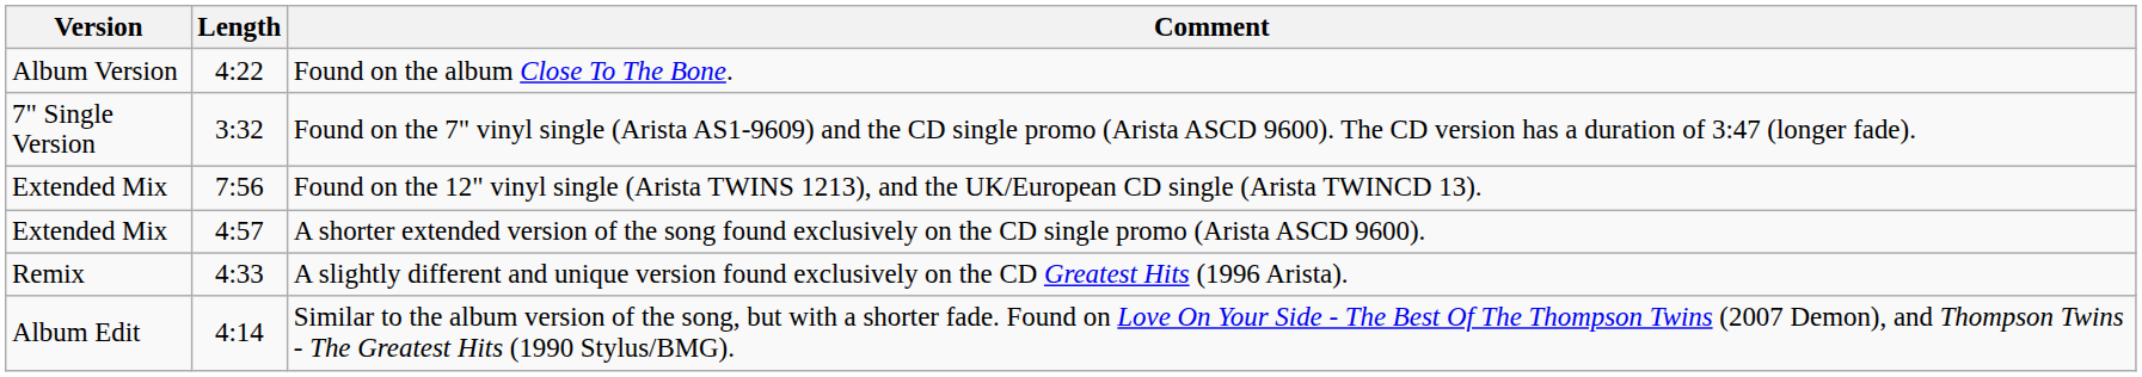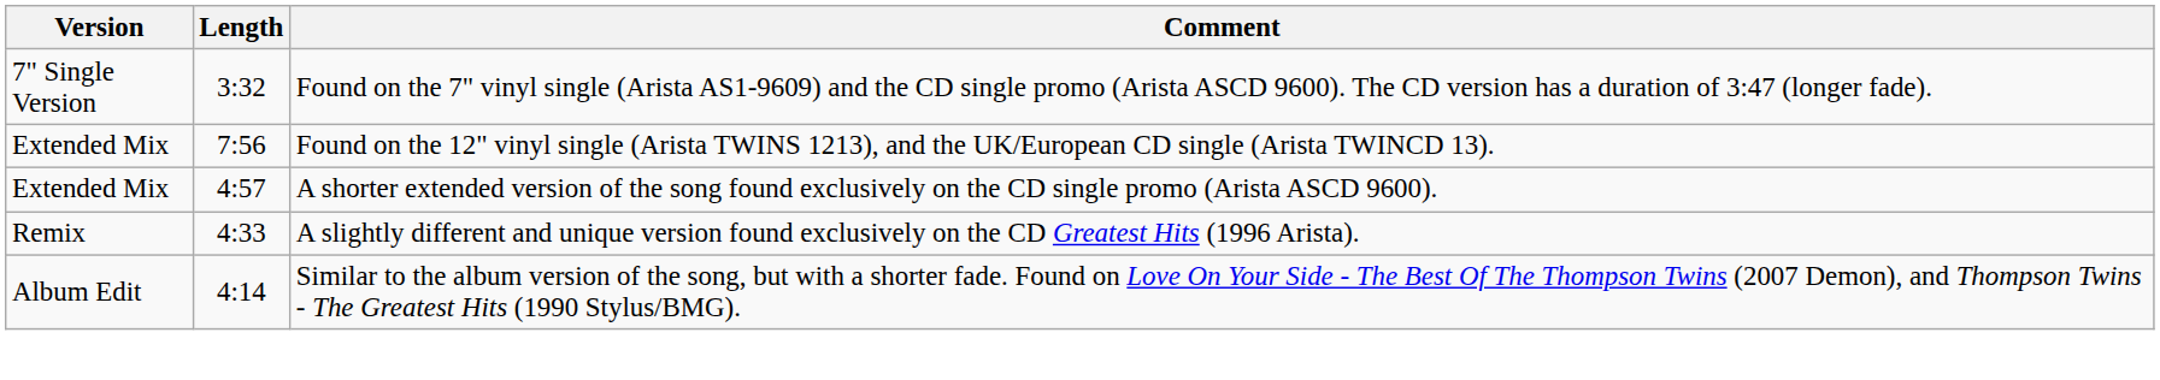 <table class="wikitable">
 <tr>
 <th>Version</th>
 <th>Length</th>
 <th>Comment</th>
-</tr>
-<tr>
-<td>Album Version</td>
-<td align=center>4:22</td>
-<td>Found on the album <em><a href='#'>Close To The Bone</a></em>.</td>
 </tr>
 <tr>
 <td>7" Single Version</td>
 <td align=center>3:32</td>
 <td>Found on the 7" vinyl single (Arista AS1-9609) and the CD single promo (Arista ASCD 9600). The CD version has a duration of 3:47 (longer fade).</td>
 </tr>
 <tr>
 <td>Extended Mix</td>
 <td align=center>7:56</td>
 <td>Found on the 12" vinyl single (Arista TWINS 1213), and the UK/European CD single (Arista TWINCD 13).</td>
 </tr>
 <tr>
 <td>Extended Mix</td>
 <td align=center>4:57</td>
 <td>A shorter extended version of the song found exclusively on the CD single promo (Arista ASCD 9600).</td>
 </tr>
 <tr>
 <td>Remix</td>
 <td align=center>4:33</td>
 <td>A slightly different and unique version found exclusively on the CD <em><a href='#'>Greatest Hits</a></em> (1996 Arista).</td>
 </tr>
 <tr>
 <td>Album Edit</td>
 <td align=center>4:14</td>
 <td>Similar to the album version of the song, but with a shorter fade. Found on <em><a href='#'>Love On Your Side - The Best Of The Thompson Twins</a></em> (2007 Demon), and <em>Thompson Twins - The Greatest Hits</em> (1990 Stylus/BMG).</td>
 </tr>
 </table>
